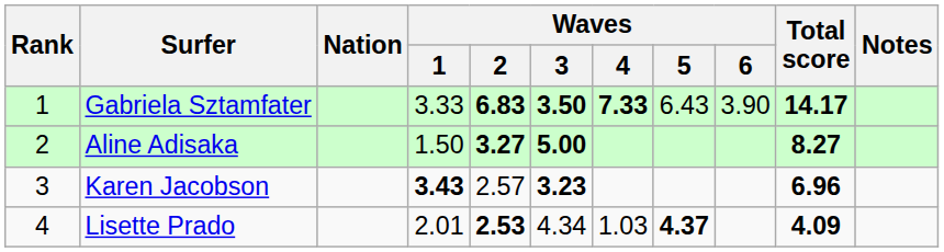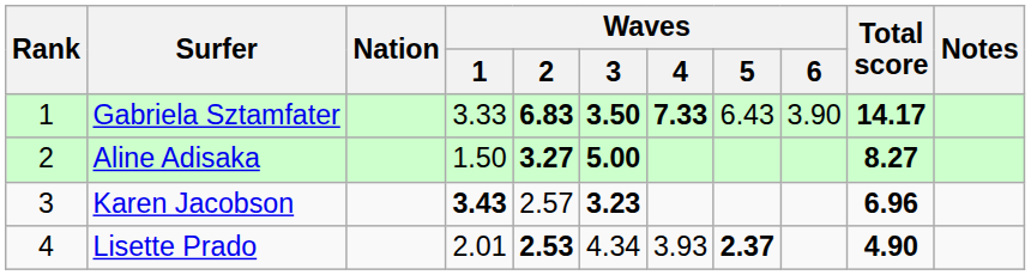 <table class="wikitable sortable" style="text-align:center">
 <tr>
 <th rowspan=2>Rank</th>
 <th rowspan=2>Surfer</th>
 <th rowspan=2>Nation</th>
 <th colspan=6>Waves</th>
 <th rowspan=2>Total<br>score</th>
 <th rowspan=2>Notes</th>
 </tr>
 <tr>
 <th>1</th>
 <th>2</th>
 <th>3</th>
 <th>4</th>
 <th>5</th>
 <th>6</th>
 </tr>
 <tr bgcolor=ccffcc>
 <td>1</td>
 <td align=left><a href='#'>Gabriela Sztamfater</a></td>
 <td align=left></td>
 <td>3.33</td>
 <td><strong>6.83</strong></td>
 <td><strong>3.50</strong></td>
 <td><strong>7.33</strong></td>
 <td>6.43</td>
 <td>3.90</td>
 <td><strong>14.17</strong></td>
 <td></td>
 </tr>
 <tr bgcolor=ccffcc>
 <td>2</td>
 <td align=left><a href='#'>Aline Adisaka</a></td>
 <td align=left></td>
 <td>1.50</td>
 <td><strong>3.27</strong></td>
 <td><strong>5.00</strong></td>
 <td></td>
 <td></td>
 <td></td>
 <td><strong>8.27</strong></td>
 <td></td>
 </tr>
 <tr>
 <td>3</td>
 <td align=left><a href='#'>Karen Jacobson</a></td>
 <td align=left></td>
 <td><strong>3.43</strong></td>
 <td>2.57</td>
 <td><strong>3.23</strong></td>
 <td></td>
 <td></td>
 <td></td>
 <td><strong>6.96</strong></td>
 <td></td>
 </tr>
 <tr>
 <td>4</td>
 <td align=left><a href='#'>Lisette Prado</a></td>
 <td align=left></td>
 <td>2.01</td>
 <td><strong>2.53</strong></td>
 <td>4.34</td>
-<td>1.03</td>
-<td><strong>4.37</strong></td>
+<td>3.93</td>
+<td><strong>2.37</strong></td>
 <td></td>
-<td><strong>4.09</strong></td>
+<td><strong>4.90</strong></td>
 <td></td>
 </tr>
 </table>
